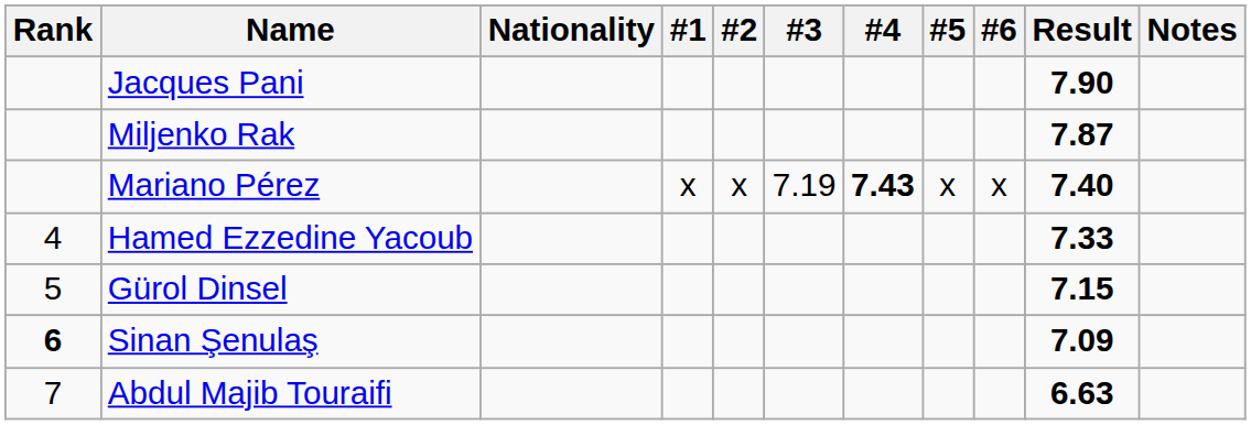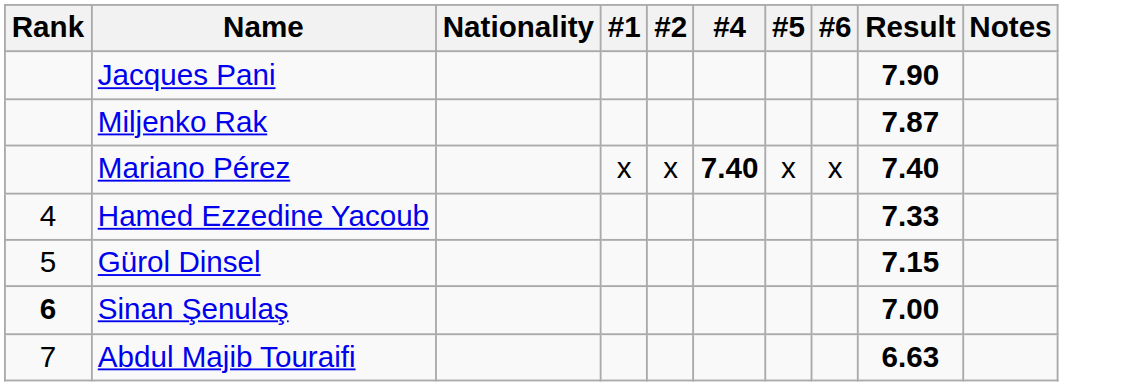 <table class="wikitable sortable" style="text-align:center">
 <tr>
 <th>Rank</th>
 <th>Name</th>
 <th>Nationality</th>
 <th>#1</th>
 <th>#2</th>
-<th>#3</th>
 <th>#4</th>
 <th>#5</th>
 <th>#6</th>
 <th>Result</th>
 <th>Notes</th>
 </tr>
 <tr>
 <td></td>
 <td align=left><a href='#'>Jacques Pani</a></td>
 <td align=left></td>
-<td></td>
 <td></td>
 <td></td>
 <td></td>
 <td></td>
 <td></td>
 <td><strong>7.90</strong></td>
 <td></td>
 </tr>
 <tr>
 <td></td>
 <td align=left><a href='#'>Miljenko Rak</a></td>
 <td align=left></td>
 <td></td>
 <td></td>
 <td></td>
 <td></td>
 <td></td>
-<td></td>
 <td><strong>7.87</strong></td>
 <td></td>
 </tr>
 <tr>
 <td></td>
 <td align=left><a href='#'>Mariano Pérez</a></td>
 <td align=left></td>
 <td>x</td>
 <td>x</td>
-<td>7.19</td>
-<td><strong>7.43</strong></td>
+<td><strong>7.40</strong></td>
 <td>x</td>
 <td>x</td>
 <td><strong>7.40</strong></td>
 <td></td>
 </tr>
 <tr>
 <td>4</td>
 <td align=left><a href='#'>Hamed Ezzedine Yacoub</a></td>
 <td align=left></td>
-<td></td>
 <td></td>
 <td></td>
 <td></td>
 <td></td>
 <td></td>
 <td><strong>7.33</strong></td>
 <td></td>
 </tr>
 <tr>
 <td>5</td>
 <td align=left><a href='#'>Gürol Dinsel</a></td>
 <td align=left></td>
 <td></td>
 <td></td>
 <td></td>
 <td></td>
 <td></td>
-<td></td>
 <td><strong>7.15</strong></td>
 <td></td>
 </tr>
 <tr>
 <td><strong>6</strong></td>
 <td align=left><a href='#'>Sinan Şenulaş</a></td>
 <td align=left></td>
 <td></td>
 <td></td>
 <td></td>
 <td></td>
 <td></td>
-<td></td>
-<td><strong>7.09</strong></td>
+<td><strong>7.00</strong></td>
 <td></td>
 </tr>
 <tr>
 <td>7</td>
 <td align=left><a href='#'>Abdul Majib Touraifi</a></td>
 <td align=left></td>
 <td></td>
 <td></td>
 <td></td>
 <td></td>
 <td></td>
-<td></td>
 <td><strong>6.63</strong></td>
 <td></td>
 </tr>
 </table>
